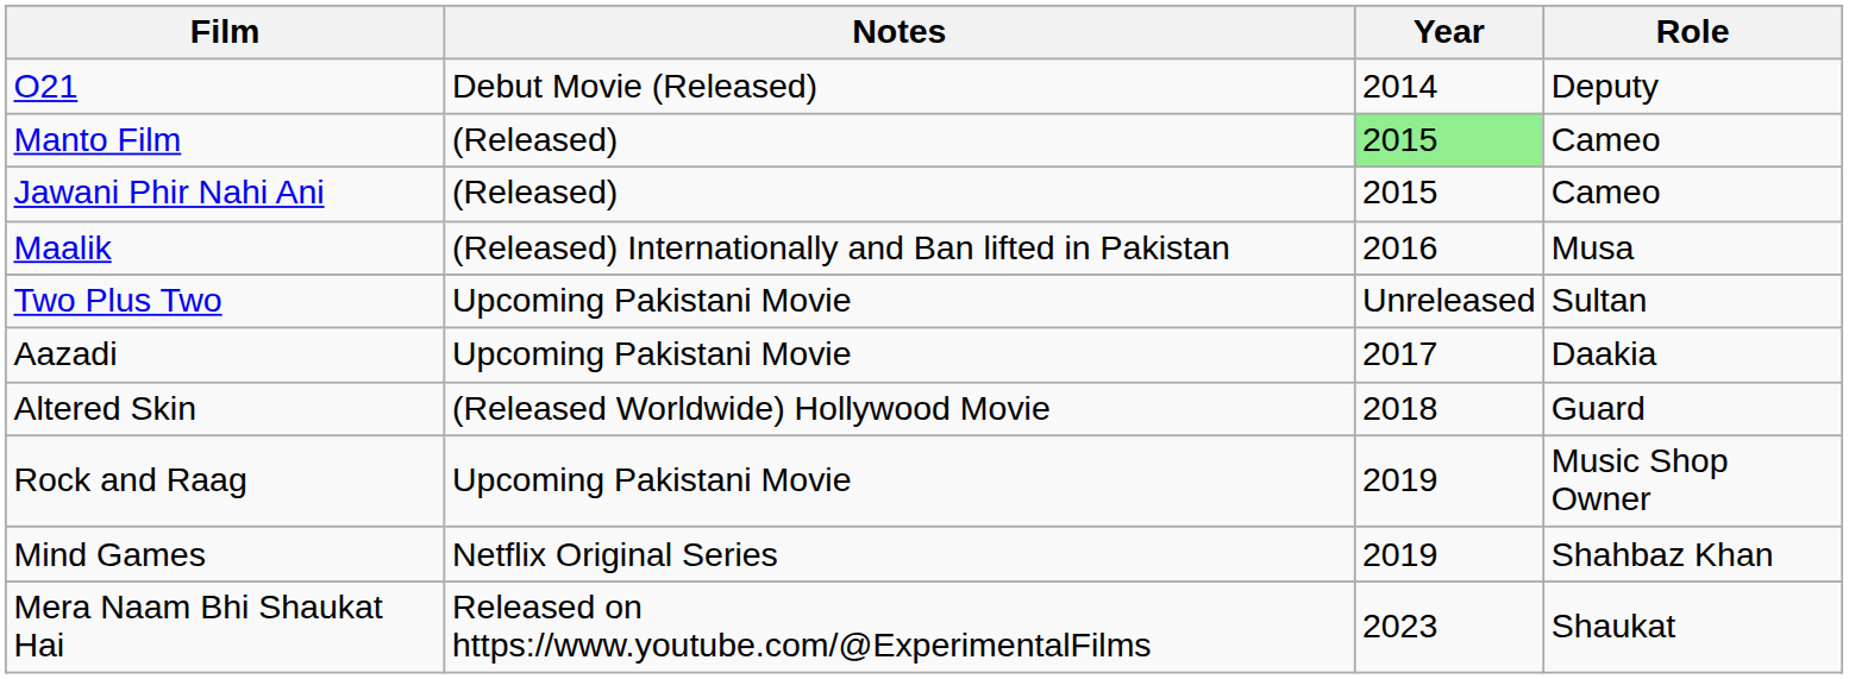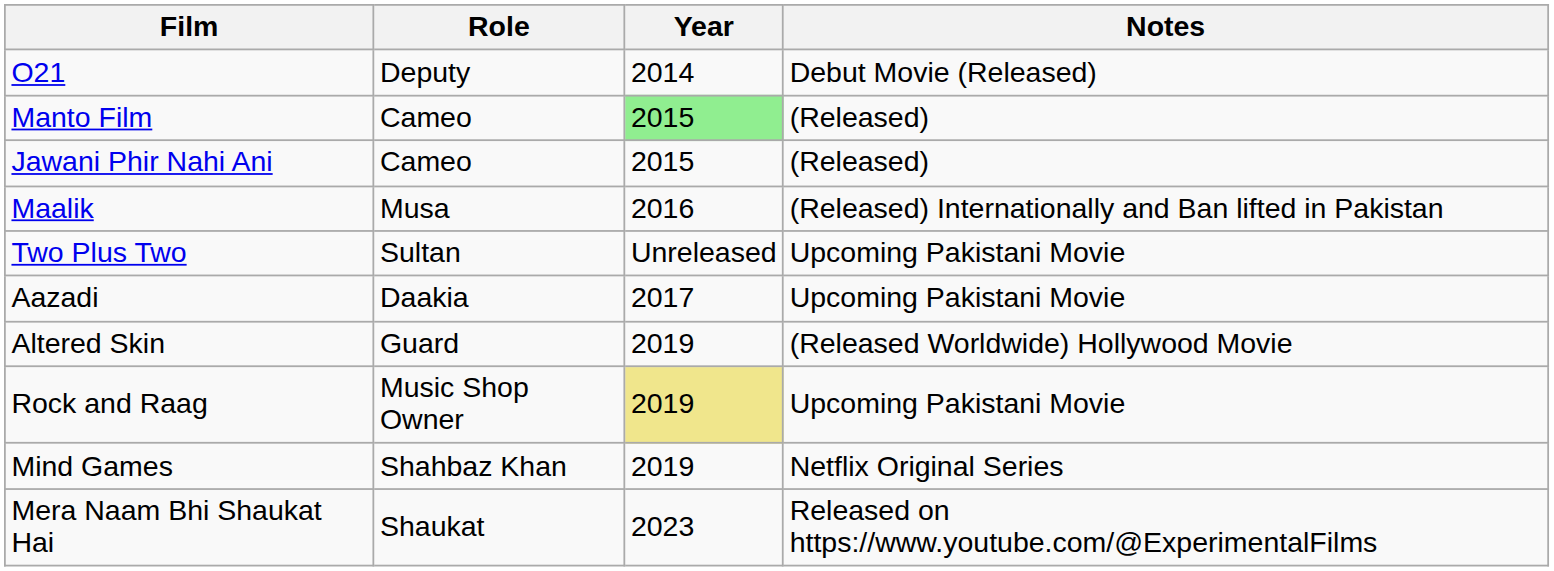 <table class="wikitable">
 <tr>
 <th>Film</th>
+<th>Role</th>
+<th>Year</th>
 <th>Notes</th>
-<th>Year</th>
-<th>Role</th>
 </tr>
 <tr>
 <td><a href='#'>O21</a></td>
+<td>Deputy</td>
+<td>2014</td>
 <td>Debut Movie (Released)</td>
-<td>2014</td>
-<td>Deputy</td>
 </tr>
 <tr>
 <td><a href='#'>Manto Film</a></td>
+<td>Cameo</td>
+<td style="background: lightgreen;">2015</td>
 <td>(Released)</td>
-<td style="background: lightgreen;">2015</td>
-<td>Cameo</td>
 </tr>
 <tr>
 <td><a href='#'>Jawani Phir Nahi Ani</a></td>
+<td>Cameo</td>
+<td>2015</td>
 <td>(Released)</td>
-<td>2015</td>
-<td>Cameo</td>
 </tr>
 <tr>
 <td><a href='#'>Maalik</a></td>
+<td>Musa</td>
+<td>2016</td>
 <td>(Released) Internationally and Ban lifted in Pakistan</td>
-<td>2016</td>
-<td>Musa</td>
 </tr>
 <tr>
 <td><a href='#'>Two Plus Two</a></td>
+<td>Sultan</td>
+<td>Unreleased</td>
 <td>Upcoming Pakistani Movie</td>
-<td>Unreleased</td>
-<td>Sultan</td>
 </tr>
 <tr>
 <td>Aazadi</td>
+<td>Daakia</td>
+<td>2017</td>
 <td>Upcoming Pakistani Movie</td>
-<td>2017</td>
-<td>Daakia</td>
 </tr>
 <tr>
 <td>Altered Skin</td>
+<td>Guard</td>
+<td>2019</td>
 <td>(Released Worldwide) Hollywood Movie</td>
-<td>2018</td>
-<td>Guard</td>
 </tr>
 <tr>
 <td>Rock and Raag</td>
+<td>Music Shop Owner</td>
+<td style="background: khaki;">2019</td>
 <td>Upcoming Pakistani Movie</td>
-<td>2019</td>
-<td>Music Shop Owner</td>
 </tr>
 <tr>
 <td>Mind Games</td>
+<td>Shahbaz Khan</td>
+<td>2019</td>
 <td>Netflix Original Series</td>
-<td>2019</td>
-<td>Shahbaz Khan</td>
 </tr>
 <tr>
 <td>Mera Naam Bhi Shaukat Hai</td>
+<td>Shaukat</td>
+<td>2023</td>
 <td>Released on https://www.youtube.com/@ExperimentalFilms</td>
-<td>2023</td>
-<td>Shaukat</td>
 </tr>
 </table>
